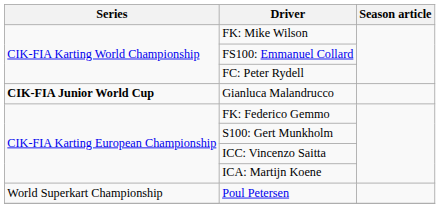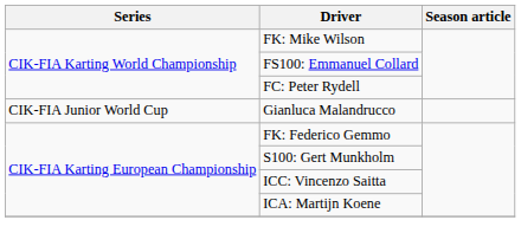 <table class="wikitable" style="font-size: 87%;">
 <tr>
 <th>Series</th>
 <th>Driver</th>
 <th>Season article</th>
 </tr>
 <tr>
 <td rowspan=3><a href='#'>CIK-FIA Karting World Championship</a></td>
 <td>FK:  Mike Wilson</td>
 <td rowspan=3></td>
 </tr>
 <tr>
 <td>FS100:  <a href='#'>Emmanuel Collard</a></td>
 </tr>
 <tr>
 <td>FC:  Peter Rydell</td>
 </tr>
 <tr>
-<td><strong>CIK-FIA Junior World Cup</strong></td>
+<td>CIK-FIA Junior World Cup</td>
 <td> Gianluca Malandrucco</td>
 <td></td>
 </tr>
 <tr>
 <td rowspan=4><a href='#'>CIK-FIA Karting European Championship</a></td>
 <td>FK:  Federico Gemmo</td>
 <td rowspan=4></td>
 </tr>
 <tr>
 <td>S100:  Gert Munkholm</td>
 </tr>
 <tr>
 <td>ICC:  Vincenzo Saitta</td>
 </tr>
 <tr>
 <td>ICA:  Martijn Koene</td>
 </tr>
 <tr>
-<td>World Superkart Championship</td>
-<td> <a href='#'>Poul Petersen</a></td>
-<td></td>
-</tr>
-<tr>
 </tr>
 </table>
